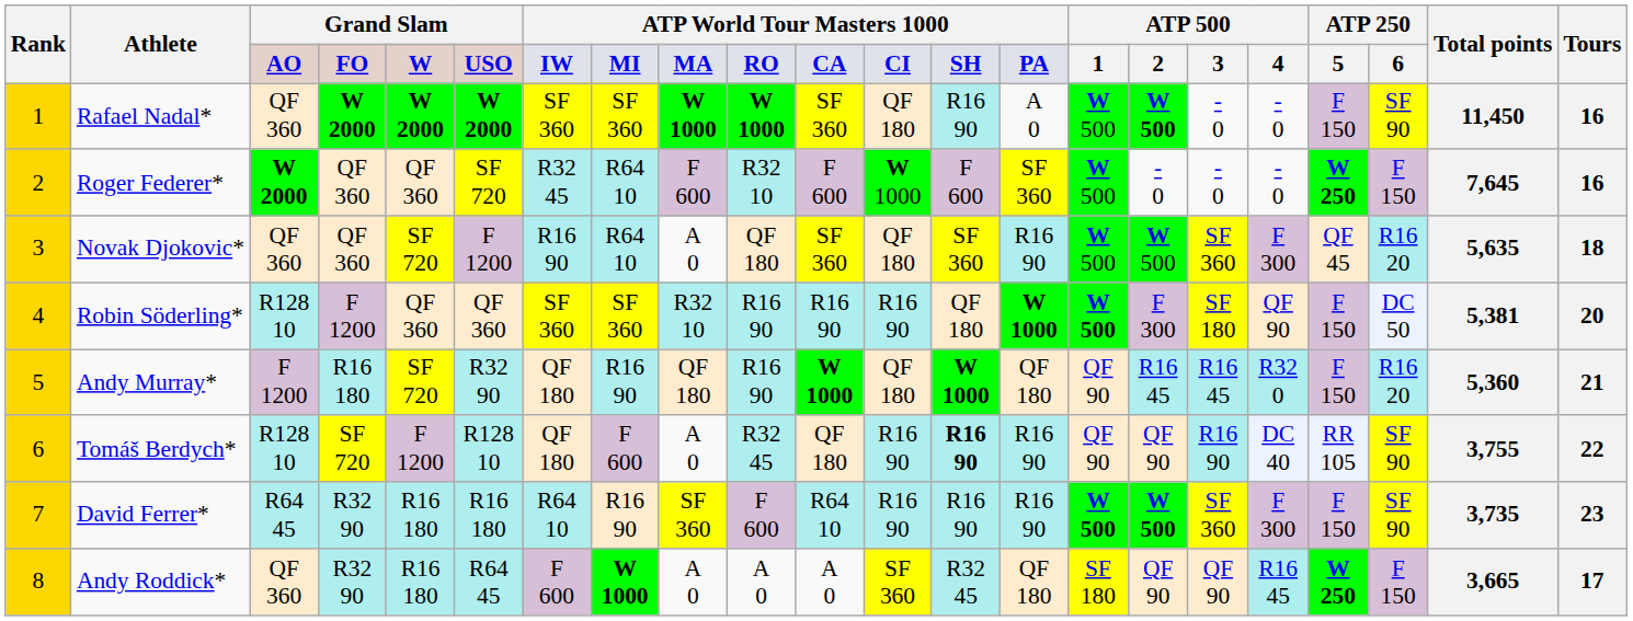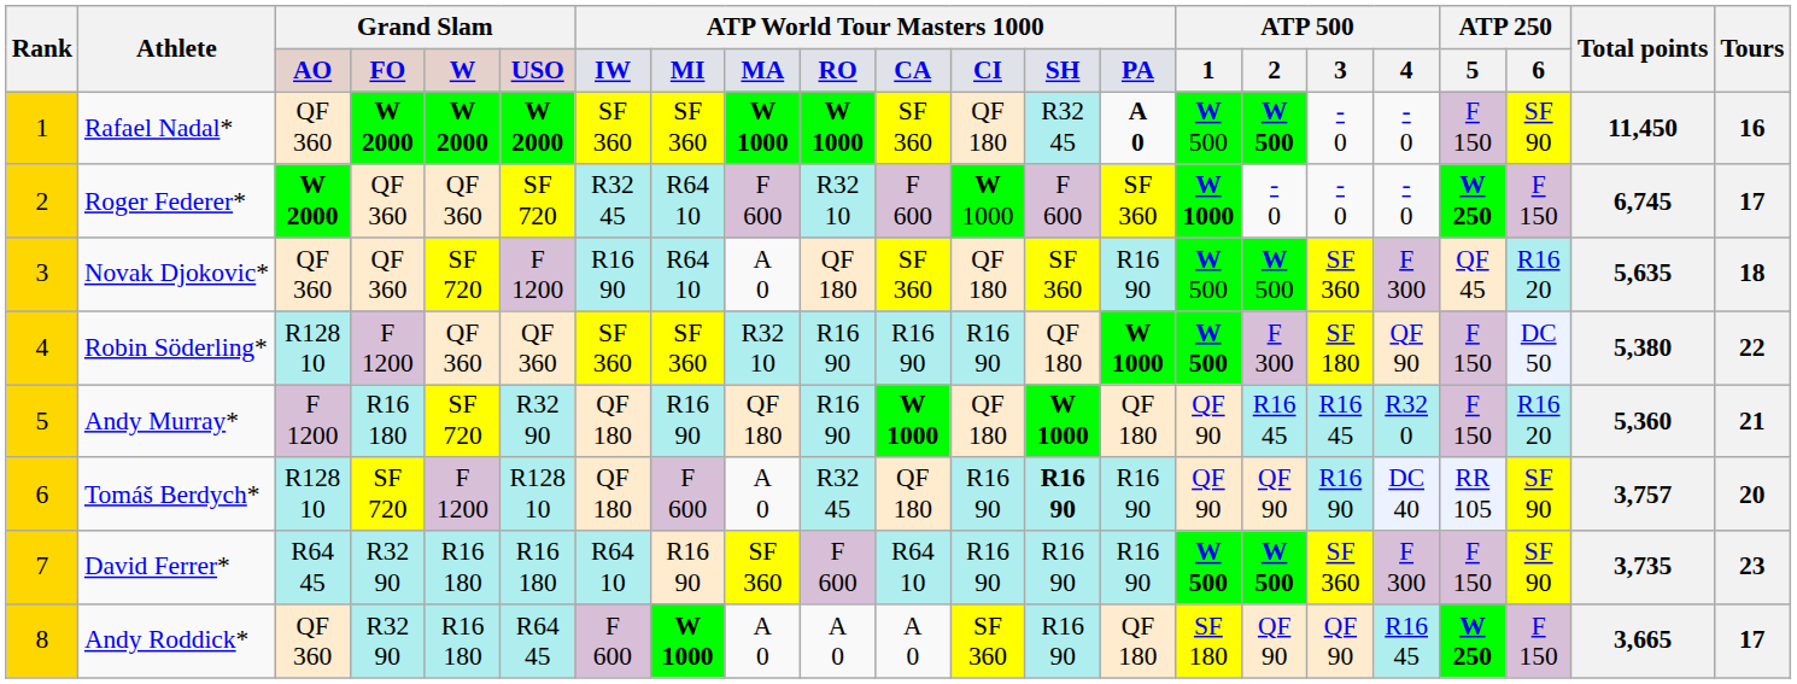 <table class=wikitable style=font-size:90%;text-align:center>
 <tr>
 <th rowspan=2>Rank</th>
 <th rowspan=2>Athlete</th>
 <th colspan=4>Grand Slam</th>
 <th colspan=8>ATP World Tour Masters 1000</th>
 <th colspan=4>ATP 500</th>
 <th colspan=2>ATP 250</th>
 <th rowspan=2>Total points</th>
 <th rowspan=2>Tours</th>
 </tr>
 <tr>
 <td bgcolor=#e5d1cb width="35px"><strong><a href='#'>AO</a></strong></td>
 <td bgcolor=#e5d1cb width="35px"><strong><a href='#'>FO</a></strong></td>
 <td bgcolor=#e5d1cb width="35px"><strong><a href='#'>W</a></strong></td>
 <td bgcolor=#e5d1cb width="35px"><strong><a href='#'>USO</a></strong></td>
 <td bgcolor=#dfe2e9 width="35px"><strong><a href='#'>IW</a></strong></td>
 <td bgcolor=#dfe2e9 width="35px"><strong><a href='#'>MI</a></strong></td>
 <td bgcolor=#dfe2e9 width="35px"><strong><a href='#'>MA</a></strong></td>
 <td bgcolor=#dfe2e9 width="35px"><strong><a href='#'>RO</a></strong></td>
 <td bgcolor=#dfe2e9 width="35px"><strong><a href='#'>CA</a></strong></td>
 <td bgcolor=#dfe2e9 width="35px"><strong><a href='#'>CI</a></strong></td>
 <td bgcolor=#dfe2e9 width="35px"><strong><a href='#'>SH</a></strong></td>
 <td bgcolor=#dfe2e9 width="35px"><strong><a href='#'>PA</a></strong></td>
 <th width=30>1</th>
 <th width=30>2</th>
 <th width=30>3</th>
 <th width=30>4</th>
 <th width=30>5</th>
 <th width=30>6</th>
 </tr>
 <tr>
 <td bgcolor=gold>1</td>
 <td align=left> <a href='#'>Rafael Nadal</a>*</td>
 <td bgcolor=#ffebcd> QF<br>360</td>
 <td bgcolor=lime> <strong>W<br>2000</strong></td>
 <td bgcolor=lime> <strong>W<br>2000</strong></td>
 <td bgcolor=lime> <strong>W<br>2000</strong></td>
 <td bgcolor=yellow> SF<br>360</td>
 <td bgcolor=yellow> SF<br>360</td>
 <td bgcolor=lime> <strong>W<br>1000</strong></td>
 <td bgcolor=lime> <strong>W<br>1000</strong></td>
 <td bgcolor=yellow> SF<br>360</td>
 <td bgcolor=#ffebcd> QF<br>180</td>
-<td bgcolor=#afeeee> R16<br>90</td>
-<td> A<br>0</td>
+<td bgcolor=#afeeee> R32<br>45</td>
+<td><strong> A<br>0</strong></td>
 <td bgcolor=lime><strong><a href='#'>W</a></strong><br>500</td>
 <td bgcolor=lime><strong><a href='#'>W</a><br>500</strong></td>
 <td><a href='#'>-</a><br>0</td>
 <td><a href='#'>-</a><br>0</td>
 <td bgcolor=thistle><a href='#'>F</a><br>150</td>
 <td bgcolor=yellow><a href='#'>SF</a><br>90</td>
 <th>11,450</th>
 <th>16</th>
 </tr>
 <tr>
 <td bgcolor=gold>2</td>
 <td align=left> <a href='#'>Roger Federer</a>*</td>
 <td bgcolor=lime> <strong>W<br>2000</strong></td>
 <td bgcolor=#ffebcd> QF<br>360</td>
 <td bgcolor=#ffebcd> QF<br>360</td>
 <td bgcolor=yellow> SF<br>720</td>
 <td bgcolor=#afeeee>  R32<br>45</td>
 <td bgcolor=#afeeee> R64<br>10</td>
 <td bgcolor=thistle> F<br>600</td>
 <td bgcolor=#afeeee> R32<br>10</td>
 <td bgcolor=thistle> F<br>600</td>
 <td bgcolor=lime> <strong>W</strong><br>1000</td>
 <td bgcolor=thistle>  F<br>600</td>
 <td bgcolor=yellow> SF<br>360</td>
-<td bgcolor=lime><strong><a href='#'>W</a></strong><br>500</td>
+<td bgcolor=lime><strong><a href='#'>W</a><br>1000</strong></td>
 <td><a href='#'>-</a><br>0</td>
 <td><a href='#'>-</a><br>0</td>
 <td><a href='#'>-</a><br>0</td>
 <td bgcolor=lime><strong><a href='#'>W</a><br>250</strong></td>
 <td bgcolor=thistle><a href='#'>F</a><br>150</td>
-<th>7,645</th>
-<th>16</th>
+<th>6,745</th>
+<th>17</th>
 </tr>
 <tr>
 <td bgcolor=gold>3</td>
 <td align=left> <a href='#'>Novak Djokovic</a>*</td>
 <td bgcolor=#ffebcd> QF<br>360</td>
 <td bgcolor=#ffebcd> QF<br>360</td>
 <td bgcolor=yellow> SF<br>720</td>
 <td bgcolor=thistle> F<br>1200</td>
 <td bgcolor=#afeeee> R16<br>90</td>
 <td bgcolor=#afeeee> R64<br>10</td>
 <td> A<br>0</td>
 <td bgcolor=#ffebcd> QF<br>180</td>
 <td bgcolor=yellow> SF<br>360</td>
 <td bgcolor=#ffebcd> QF<br>180</td>
 <td bgcolor=yellow> SF<br>360</td>
 <td bgcolor=#afeeee> R16<br>90</td>
 <td bgcolor=lime><strong><a href='#'>W</a></strong><br>500</td>
 <td bgcolor=lime><strong><a href='#'>W</a></strong><br>500</td>
 <td bgcolor=yellow><a href='#'>SF</a><br>360</td>
 <td bgcolor=thistle><a href='#'>F</a><br>300</td>
 <td bgcolor=#ffebcd><a href='#'>QF</a><br>45</td>
 <td bgcolor=#afeeee><a href='#'>R16</a><br>20</td>
 <th>5,635</th>
 <th>18</th>
 </tr>
 <tr>
 <td bgcolor=gold>4</td>
 <td align=left> <a href='#'>Robin Söderling</a>*</td>
 <td bgcolor=#afeeee> R128<br>10</td>
 <td bgcolor=thistle> F<br>1200</td>
 <td bgcolor=#ffebcd> QF<br>360</td>
 <td bgcolor=#ffebcd> QF<br>360</td>
 <td bgcolor=yellow>  SF<br>360</td>
 <td bgcolor=yellow> SF<br>360</td>
 <td bgcolor=#afeeee>R32<br>10</td>
 <td bgcolor=#afeeee> R16<br>90</td>
 <td bgcolor=#afeeee> R16<br>90</td>
 <td bgcolor=#afeeee> R16<br>90</td>
 <td bgcolor=#ffebcd> QF<br>180</td>
 <td bgcolor=lime> <strong>W<br>1000</strong></td>
 <td bgcolor=lime><strong><a href='#'>W</a><br>500</strong></td>
 <td bgcolor=#D8BFD8><a href='#'>F</a><br>300</td>
 <td bgcolor=yellow><a href='#'>SF</a><br>180</td>
 <td bgcolor=#ffebcd><a href='#'>QF</a><br>90</td>
 <td bgcolor=#D8BFD8><a href='#'>F</a><br>150</td>
 <td bgcolor=ECF2FF><a href='#'>DC</a><br>50</td>
-<th>5,381</th>
-<th>20</th>
+<th>5,380</th>
+<th>22</th>
 </tr>
 <tr>
 <td bgcolor=gold>5</td>
 <td align=left> <a href='#'>Andy Murray</a>*</td>
 <td bgcolor=thistle> F<br>1200</td>
 <td bgcolor=#afeeee> R16<br>180</td>
 <td bgcolor=yellow> SF<br>720</td>
 <td bgcolor=#afeeee> R32<br>90</td>
 <td bgcolor=#ffebcd> QF<br>180</td>
 <td bgcolor=#afeeee> R16<br>90</td>
 <td bgcolor=#ffebcd> QF<br>180</td>
 <td bgcolor=#afeeee> R16<br>90</td>
 <td bgcolor=lime><strong>W<br>1000</strong></td>
 <td bgcolor=#ffebcd> QF<br>180</td>
 <td bgcolor=lime><strong>W<br>1000</strong></td>
 <td bgcolor=#ffebcd> QF<br>180</td>
 <td bgcolor=#ffebcd><a href='#'>QF</a><br>90</td>
 <td bgcolor=#afeeee><a href='#'>R16</a><br>45</td>
 <td bgcolor=#afeeee><a href='#'>R16</a><br>45</td>
 <td bgcolor=#afeeee><a href='#'>R32</a><br>0</td>
 <td bgcolor=thistle><a href='#'>F</a><br>150</td>
 <td bgcolor=#afeeee><a href='#'>R16</a><br>20</td>
 <th>5,360</th>
 <th>21</th>
 </tr>
 <tr>
 <td bgcolor=gold>6</td>
 <td align=left> <a href='#'>Tomáš Berdych</a>*</td>
 <td bgcolor=#afeeee> R128<br>10</td>
 <td bgcolor=yellow> SF<br>720</td>
 <td bgcolor=thistle> F<br>1200</td>
 <td bgcolor=#afeeee>R128<br>10</td>
 <td bgcolor=#ffebcd> QF<br>180</td>
 <td bgcolor=thistle> F<br>600</td>
 <td> A<br>0</td>
 <td bgcolor=#afeeee> R32<br>45</td>
 <td bgcolor=#ffebcd> QF<br>180</td>
 <td bgcolor=#afeeee> R16<br>90</td>
 <td bgcolor=#afeeee><strong> R16<br>90</strong></td>
 <td bgcolor=#afeeee> R16<br>90</td>
 <td bgcolor=#ffebcd><a href='#'>QF</a><br>90</td>
 <td bgcolor=#ffebcd><a href='#'>QF</a><br>90</td>
 <td bgcolor=#afeeee><a href='#'>R16</a><br>90</td>
 <td bgcolor=ECF2FF><a href='#'>DC</a><br>40</td>
 <td bgcolor=ECF2FF><a href='#'>RR</a><br>105</td>
 <td bgcolor=yellow><a href='#'>SF</a><br>90</td>
-<th>3,755</th>
-<th>22</th>
+<th>3,757</th>
+<th>20</th>
 </tr>
 <tr>
 <td bgcolor=gold>7</td>
 <td align=left> <a href='#'>David Ferrer</a>*</td>
 <td bgcolor=#afeeee> R64<br>45</td>
 <td bgcolor=#afeeee> R32<br>90</td>
 <td bgcolor=#afeeee> R16<br>180</td>
 <td bgcolor=#afeeee> R16<br>180</td>
 <td bgcolor=#afeeee> R64<br>10</td>
 <td bgcolor=#ffebcd> R16<br>90</td>
 <td bgcolor=yellow> SF<br>360</td>
 <td bgcolor=thistle> F<br>600</td>
 <td bgcolor=#afeeee> R64<br>10</td>
 <td bgcolor=#afeeee> R16<br>90</td>
 <td bgcolor=#afeeee> R16<br>90</td>
 <td bgcolor=#afeeee> R16<br>90</td>
 <td bgcolor=lime><strong><a href='#'>W</a><br>500</strong></td>
 <td bgcolor=lime><strong><a href='#'>W</a><br>500</strong></td>
 <td bgcolor=yellow><a href='#'>SF</a><br>360</td>
 <td bgcolor=#D8BFD8><a href='#'>F</a><br>300</td>
 <td bgcolor=thistle><a href='#'>F</a><br>150</td>
 <td bgcolor=yellow><a href='#'>SF</a><br>90</td>
 <th>3,735</th>
 <th>23</th>
 </tr>
 <tr>
 <td bgcolor=gold>8</td>
 <td align=left> <a href='#'>Andy Roddick</a>*</td>
 <td bgcolor=#ffebcd>QF<br>360</td>
 <td bgcolor=#afeeee> R32<br>90</td>
 <td bgcolor=#afeeee> R16<br>180</td>
 <td bgcolor=#afeeee> R64<br>45</td>
 <td bgcolor=thistle> F<br>600</td>
 <td bgcolor=lime> <strong>W<br>1000</strong></td>
 <td> A<br>0</td>
 <td> A<br>0</td>
 <td> A<br>0</td>
 <td bgcolor=yellow> SF<br>360</td>
-<td bgcolor=#afeeee> R32<br>45</td>
+<td bgcolor=#afeeee> R16<br>90</td>
 <td bgcolor=#ffebcd> QF<br>180</td>
 <td bgcolor=yellow><a href='#'>SF</a><br>180</td>
 <td bgcolor=#ffebcd><a href='#'>QF</a><br>90</td>
 <td bgcolor=#ffebcd><a href='#'>QF</a><br>90</td>
 <td bgcolor=#afeeee><a href='#'>R16</a><br>45</td>
 <td bgcolor=lime><strong><a href='#'>W</a><br>250</strong></td>
 <td bgcolor=thistle><a href='#'>F</a><br>150</td>
 <th>3,665</th>
 <th>17</th>
 </tr>
 </table>
